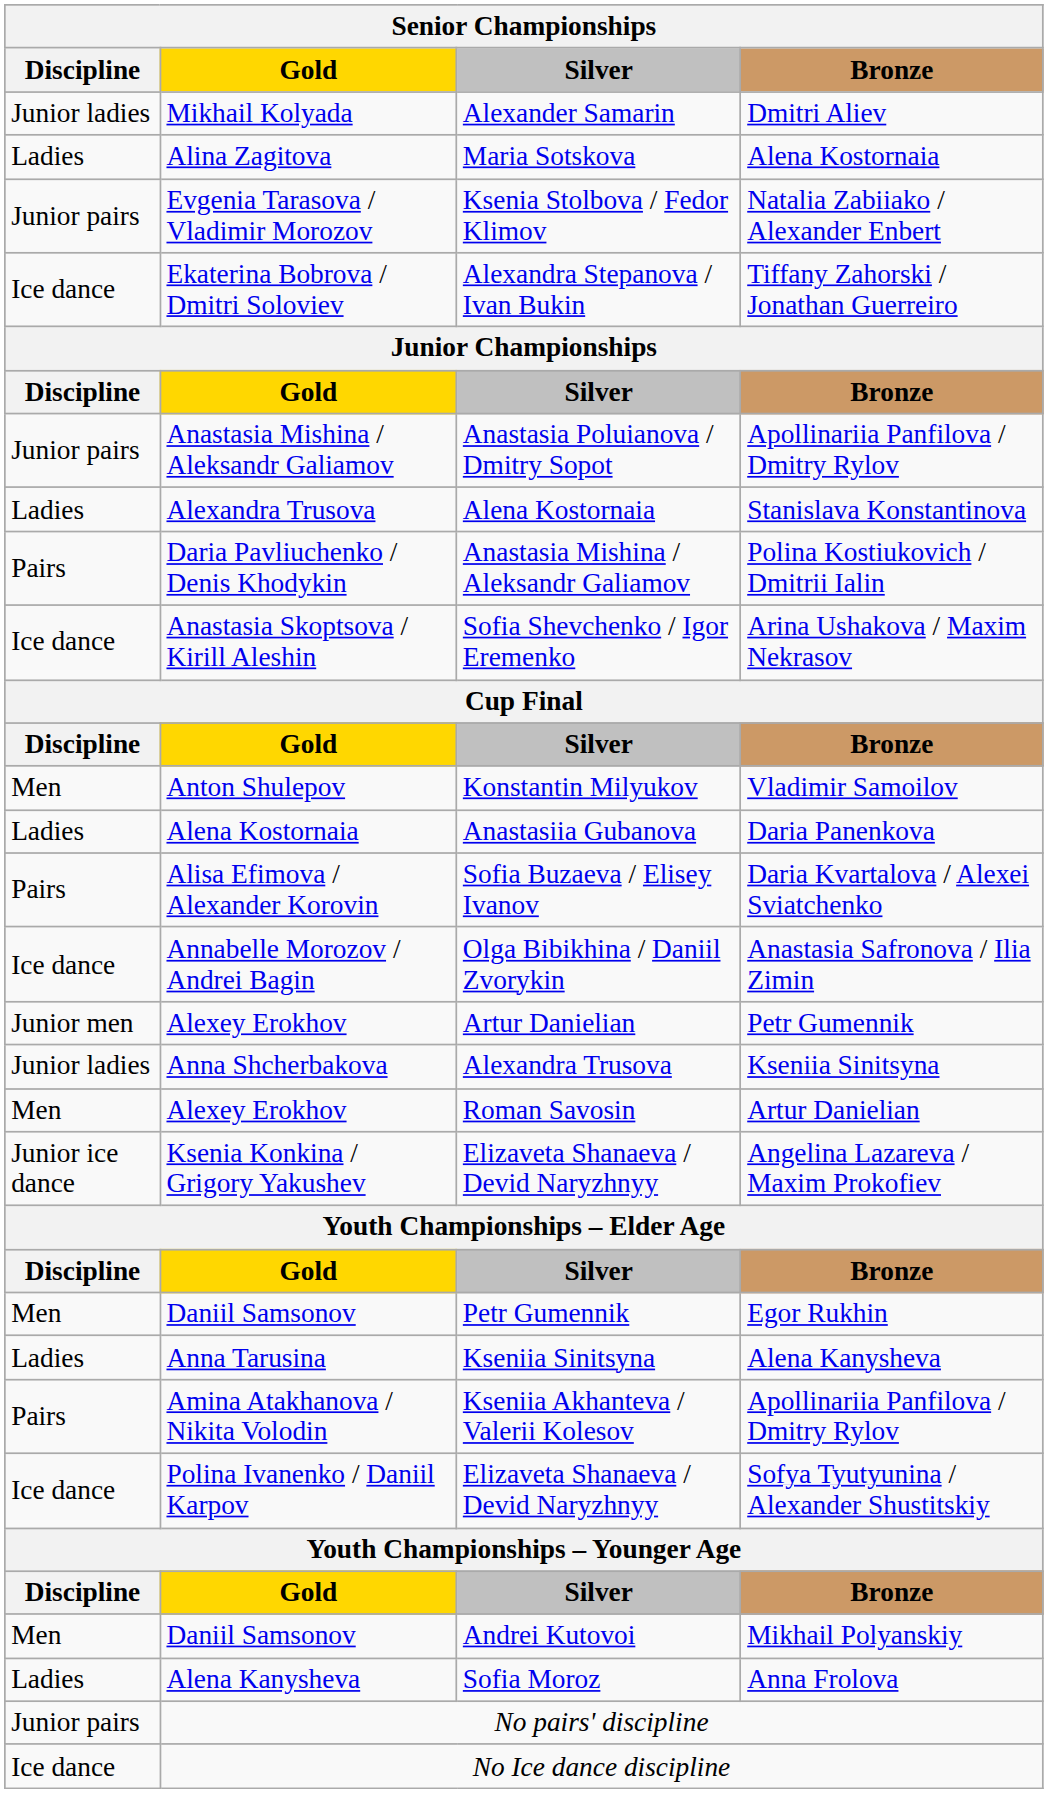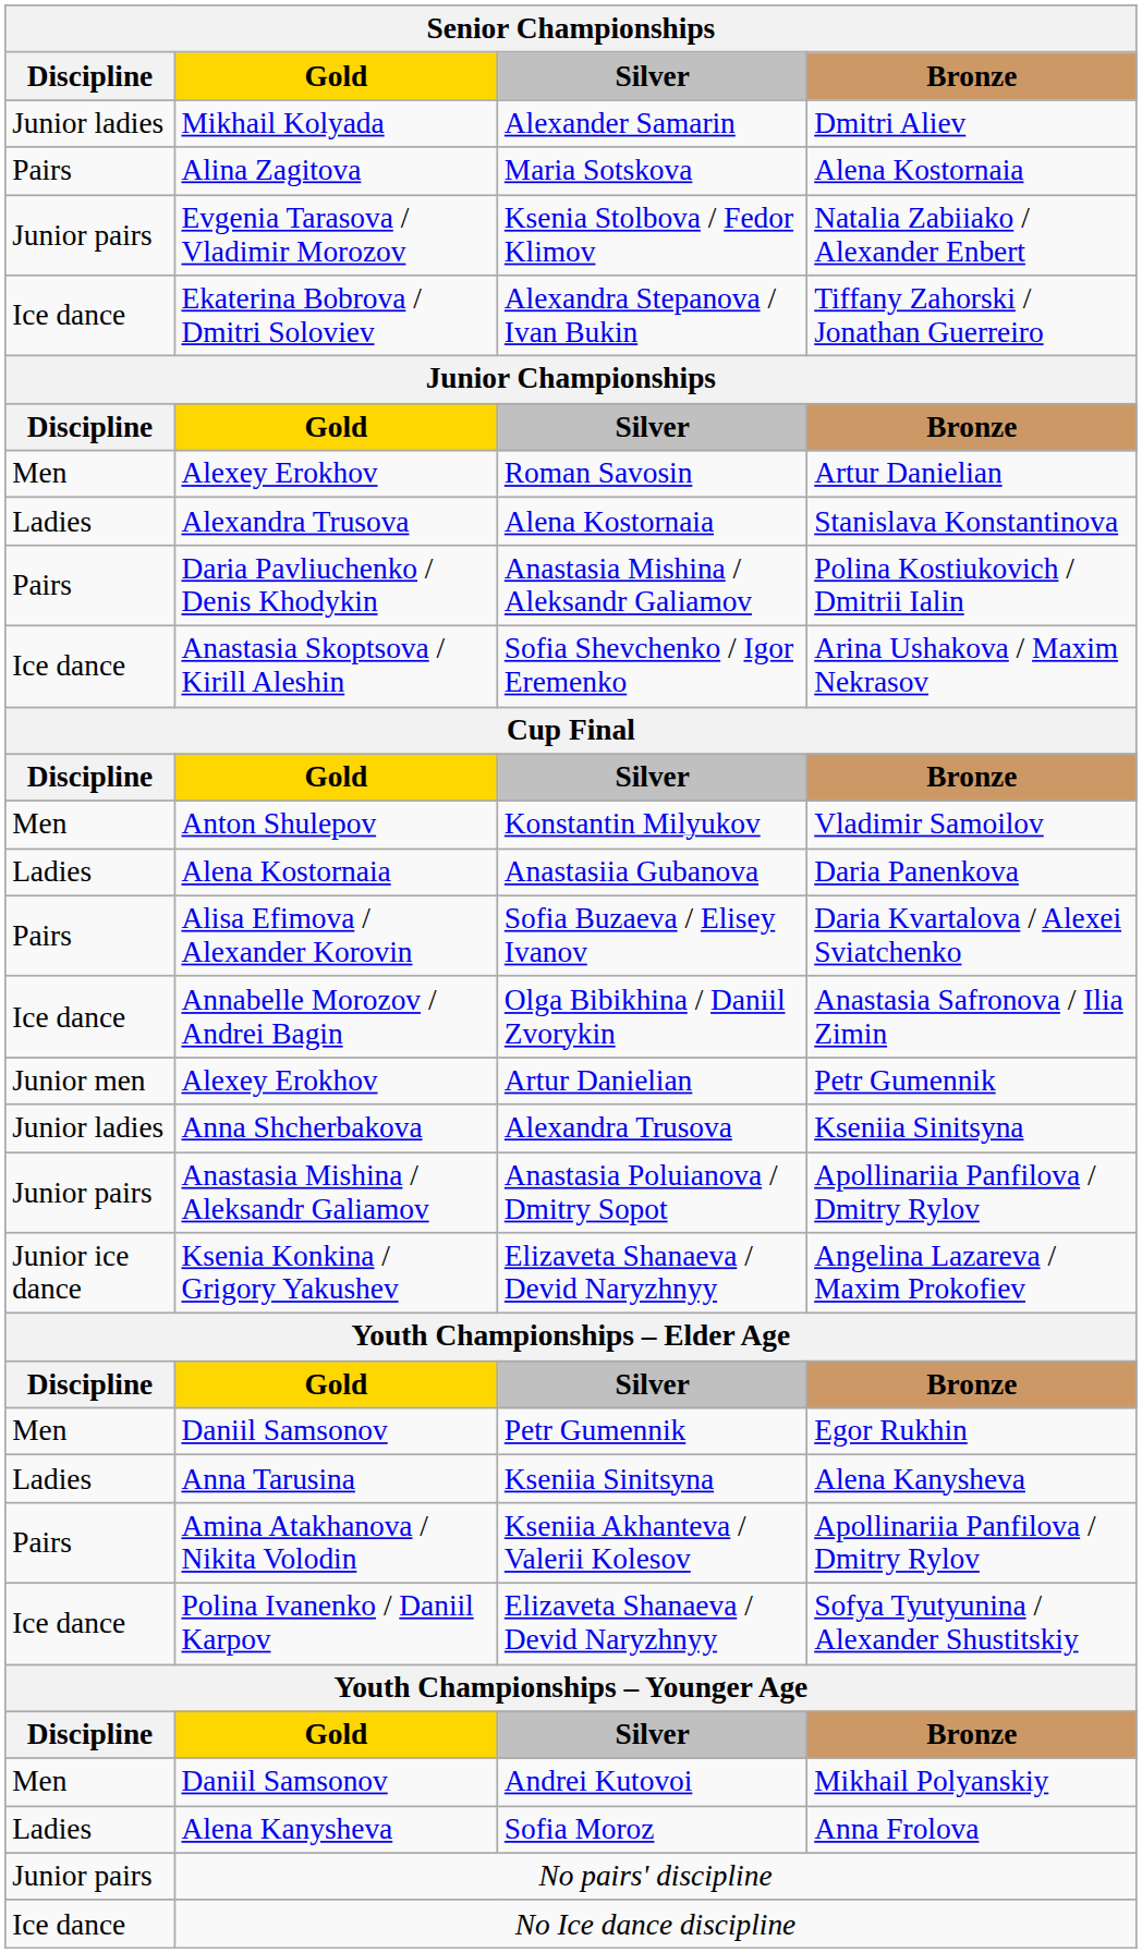 <table class="wikitable">
 <tr>
 <th colspan=4>Senior Championships</th>
 </tr>
 <tr>
 <th>Discipline</th>
 <td align=center bgcolor=gold><strong>Gold</strong></td>
 <td align=center bgcolor=silver><strong>Silver</strong></td>
 <td align=center bgcolor=cc9966><strong>Bronze</strong></td>
 </tr>
 <tr>
 <td>Junior ladies</td>
 <td><a href='#'>Mikhail Kolyada</a></td>
 <td><a href='#'>Alexander Samarin</a></td>
 <td><a href='#'>Dmitri Aliev</a></td>
 </tr>
 <tr>
-<td>Ladies</td>
+<td>Pairs</td>
 <td><a href='#'>Alina Zagitova</a></td>
 <td><a href='#'>Maria Sotskova</a></td>
 <td><a href='#'>Alena Kostornaia</a></td>
 </tr>
 <tr>
 <td>Junior pairs</td>
 <td><a href='#'>Evgenia Tarasova</a> / <a href='#'>Vladimir Morozov</a></td>
 <td><a href='#'>Ksenia Stolbova</a> / <a href='#'>Fedor Klimov</a></td>
 <td><a href='#'>Natalia Zabiiako</a> / <a href='#'>Alexander Enbert</a></td>
 </tr>
 <tr>
 <td>Ice dance</td>
 <td><a href='#'>Ekaterina Bobrova</a> / <a href='#'>Dmitri Soloviev</a></td>
 <td><a href='#'>Alexandra Stepanova</a> / <a href='#'>Ivan Bukin</a></td>
 <td><a href='#'>Tiffany Zahorski</a> / <a href='#'>Jonathan Guerreiro</a></td>
 </tr>
 <tr>
 <th colspan=4>Junior Championships</th>
 </tr>
 <tr>
 <th>Discipline</th>
 <td align=center bgcolor=gold><strong>Gold</strong></td>
 <td align=center bgcolor=silver><strong>Silver</strong></td>
 <td align=center bgcolor=cc9966><strong>Bronze</strong></td>
 </tr>
 <tr>
-<td>Junior pairs</td>
-<td><a href='#'>Anastasia Mishina</a> / <a href='#'>Aleksandr Galiamov</a></td>
-<td><a href='#'>Anastasia Poluianova</a> / <a href='#'>Dmitry Sopot</a></td>
-<td><a href='#'>Apollinariia Panfilova</a> / <a href='#'>Dmitry Rylov</a></td>
+<td>Men</td>
+<td><a href='#'>Alexey Erokhov</a></td>
+<td><a href='#'>Roman Savosin</a></td>
+<td><a href='#'>Artur Danielian</a></td>
 </tr>
 <tr>
 <td>Ladies</td>
 <td><a href='#'>Alexandra Trusova</a></td>
 <td><a href='#'>Alena Kostornaia</a></td>
 <td><a href='#'>Stanislava Konstantinova</a></td>
 </tr>
 <tr>
 <td>Pairs</td>
 <td><a href='#'>Daria Pavliuchenko</a> / <a href='#'>Denis Khodykin</a></td>
 <td><a href='#'>Anastasia Mishina</a> / <a href='#'>Aleksandr Galiamov</a></td>
 <td><a href='#'>Polina Kostiukovich</a> / <a href='#'>Dmitrii Ialin</a></td>
 </tr>
 <tr>
 <td>Ice dance</td>
 <td><a href='#'>Anastasia Skoptsova</a> / <a href='#'>Kirill Aleshin</a></td>
 <td><a href='#'>Sofia Shevchenko</a> / <a href='#'>Igor Eremenko</a></td>
 <td><a href='#'>Arina Ushakova</a> / <a href='#'>Maxim Nekrasov</a></td>
 </tr>
 <tr>
 <th colspan=4>Cup Final</th>
 </tr>
 <tr>
 <th>Discipline</th>
 <td align=center bgcolor=gold><strong>Gold</strong></td>
 <td align=center bgcolor=silver><strong>Silver</strong></td>
 <td align=center bgcolor=cc9966><strong>Bronze</strong></td>
 </tr>
 <tr>
 <td>Men</td>
 <td><a href='#'>Anton Shulepov</a></td>
 <td><a href='#'>Konstantin Milyukov</a></td>
 <td><a href='#'>Vladimir Samoilov</a></td>
 </tr>
 <tr>
 <td>Ladies</td>
 <td><a href='#'>Alena Kostornaia</a></td>
 <td><a href='#'>Anastasiia Gubanova</a></td>
 <td><a href='#'>Daria Panenkova</a></td>
 </tr>
 <tr>
 <td>Pairs</td>
 <td><a href='#'>Alisa Efimova</a> / <a href='#'>Alexander Korovin</a></td>
 <td><a href='#'>Sofia Buzaeva</a> / <a href='#'>Elisey Ivanov</a></td>
 <td><a href='#'>Daria Kvartalova</a> / <a href='#'>Alexei Sviatchenko</a></td>
 </tr>
 <tr>
 <td>Ice dance</td>
 <td><a href='#'>Annabelle Morozov</a> / <a href='#'>Andrei Bagin</a></td>
 <td><a href='#'>Olga Bibikhina</a> / <a href='#'>Daniil Zvorykin</a></td>
 <td><a href='#'>Anastasia Safronova</a> / <a href='#'>Ilia Zimin</a></td>
 </tr>
 <tr>
 <td>Junior men</td>
 <td><a href='#'>Alexey Erokhov</a></td>
 <td><a href='#'>Artur Danielian</a></td>
 <td><a href='#'>Petr Gumennik</a></td>
 </tr>
 <tr>
 <td>Junior ladies</td>
 <td><a href='#'>Anna Shcherbakova</a></td>
 <td><a href='#'>Alexandra Trusova</a></td>
 <td><a href='#'>Kseniia Sinitsyna</a></td>
 </tr>
 <tr>
-<td>Men</td>
-<td><a href='#'>Alexey Erokhov</a></td>
-<td><a href='#'>Roman Savosin</a></td>
-<td><a href='#'>Artur Danielian</a></td>
+<td>Junior pairs</td>
+<td><a href='#'>Anastasia Mishina</a> / <a href='#'>Aleksandr Galiamov</a></td>
+<td><a href='#'>Anastasia Poluianova</a> / <a href='#'>Dmitry Sopot</a></td>
+<td><a href='#'>Apollinariia Panfilova</a> / <a href='#'>Dmitry Rylov</a></td>
 </tr>
 <tr>
 <td>Junior ice dance</td>
 <td><a href='#'>Ksenia Konkina</a> / <a href='#'>Grigory Yakushev</a></td>
 <td><a href='#'>Elizaveta Shanaeva</a> / <a href='#'>Devid Naryzhnyy</a></td>
 <td><a href='#'>Angelina Lazareva</a> / <a href='#'>Maxim Prokofiev</a></td>
 </tr>
 <tr>
 <th colspan=4>Youth Championships – Elder Age</th>
 </tr>
 <tr>
 <th>Discipline</th>
 <td align=center bgcolor=gold><strong>Gold</strong></td>
 <td align=center bgcolor=silver><strong>Silver</strong></td>
 <td align=center bgcolor=cc9966><strong>Bronze</strong></td>
 </tr>
 <tr>
 <td>Men</td>
 <td><a href='#'>Daniil Samsonov</a></td>
 <td><a href='#'>Petr Gumennik</a></td>
 <td><a href='#'>Egor Rukhin</a></td>
 </tr>
 <tr>
 <td>Ladies</td>
 <td><a href='#'>Anna Tarusina</a></td>
 <td><a href='#'>Kseniia Sinitsyna</a></td>
 <td><a href='#'>Alena Kanysheva</a></td>
 </tr>
 <tr>
 <td>Pairs</td>
 <td><a href='#'>Amina Atakhanova</a> / <a href='#'>Nikita Volodin</a></td>
 <td><a href='#'>Kseniia Akhanteva</a> / <a href='#'>Valerii Kolesov</a></td>
 <td><a href='#'>Apollinariia Panfilova</a> / <a href='#'>Dmitry Rylov</a></td>
 </tr>
 <tr>
 <td>Ice dance</td>
 <td><a href='#'>Polina Ivanenko</a> / <a href='#'>Daniil Karpov</a></td>
 <td><a href='#'>Elizaveta Shanaeva</a> / <a href='#'>Devid Naryzhnyy</a></td>
 <td><a href='#'>Sofya Tyutyunina</a> / <a href='#'>Alexander Shustitskiy</a></td>
 </tr>
 <tr>
 <th colspan=4>Youth Championships – Younger Age</th>
 </tr>
 <tr>
 <th>Discipline</th>
 <td align=center bgcolor=gold><strong>Gold</strong></td>
 <td align=center bgcolor=silver><strong>Silver</strong></td>
 <td align=center bgcolor=cc9966><strong>Bronze</strong></td>
 </tr>
 <tr>
 <td>Men</td>
 <td><a href='#'>Daniil Samsonov</a></td>
 <td><a href='#'>Andrei Kutovoi</a></td>
 <td><a href='#'>Mikhail Polyanskiy</a></td>
 </tr>
 <tr>
 <td>Ladies</td>
 <td><a href='#'>Alena Kanysheva</a></td>
 <td><a href='#'>Sofia Moroz</a></td>
 <td><a href='#'>Anna Frolova</a></td>
 </tr>
 <tr>
 <td>Junior pairs</td>
 <td colspan=3 align=center><em>No pairs' discipline</em></td>
 </tr>
 <tr>
 <td>Ice dance</td>
 <td colspan=3 align=center><em>No Ice dance discipline</em></td>
 </tr>
 </table>
